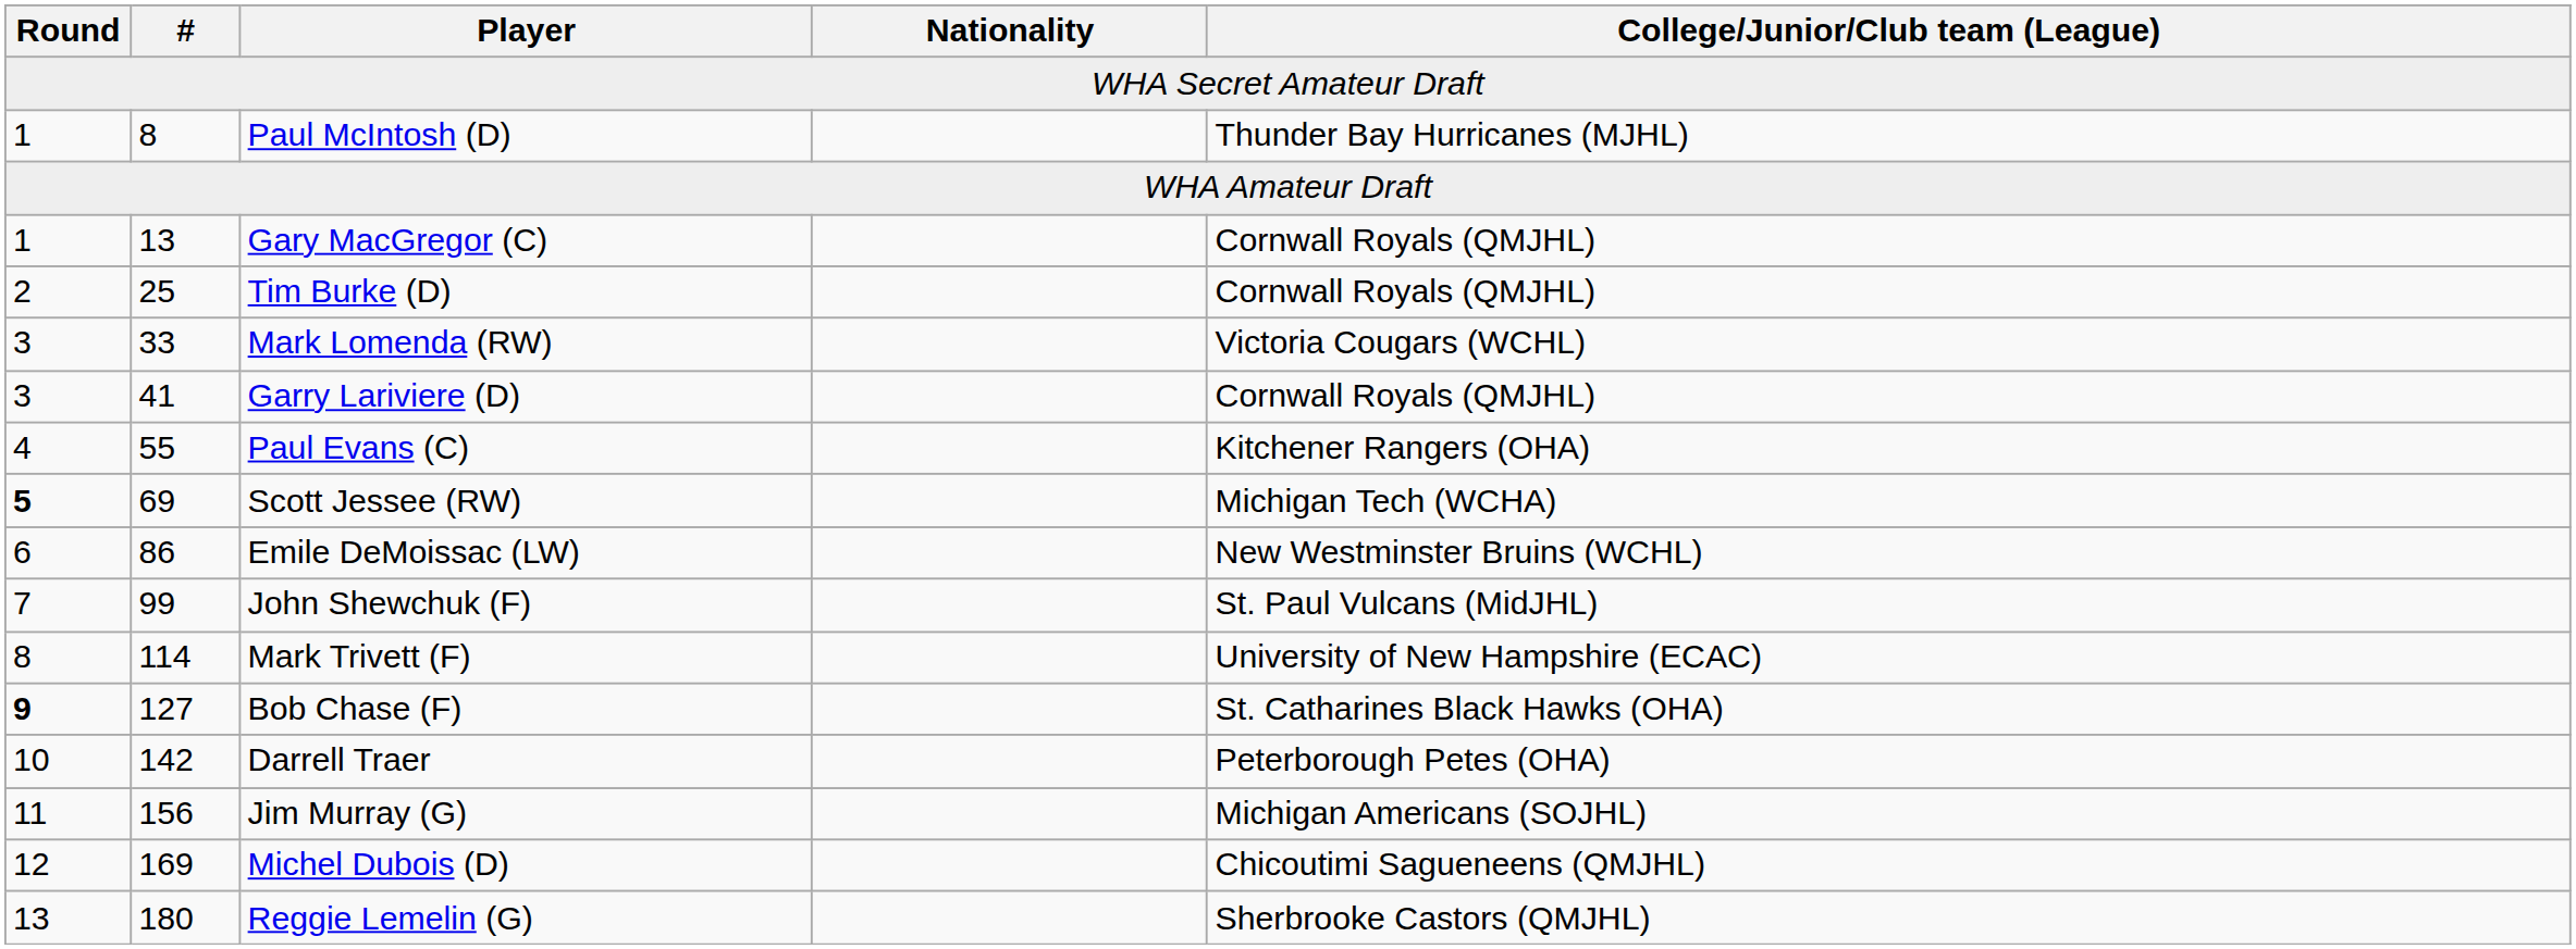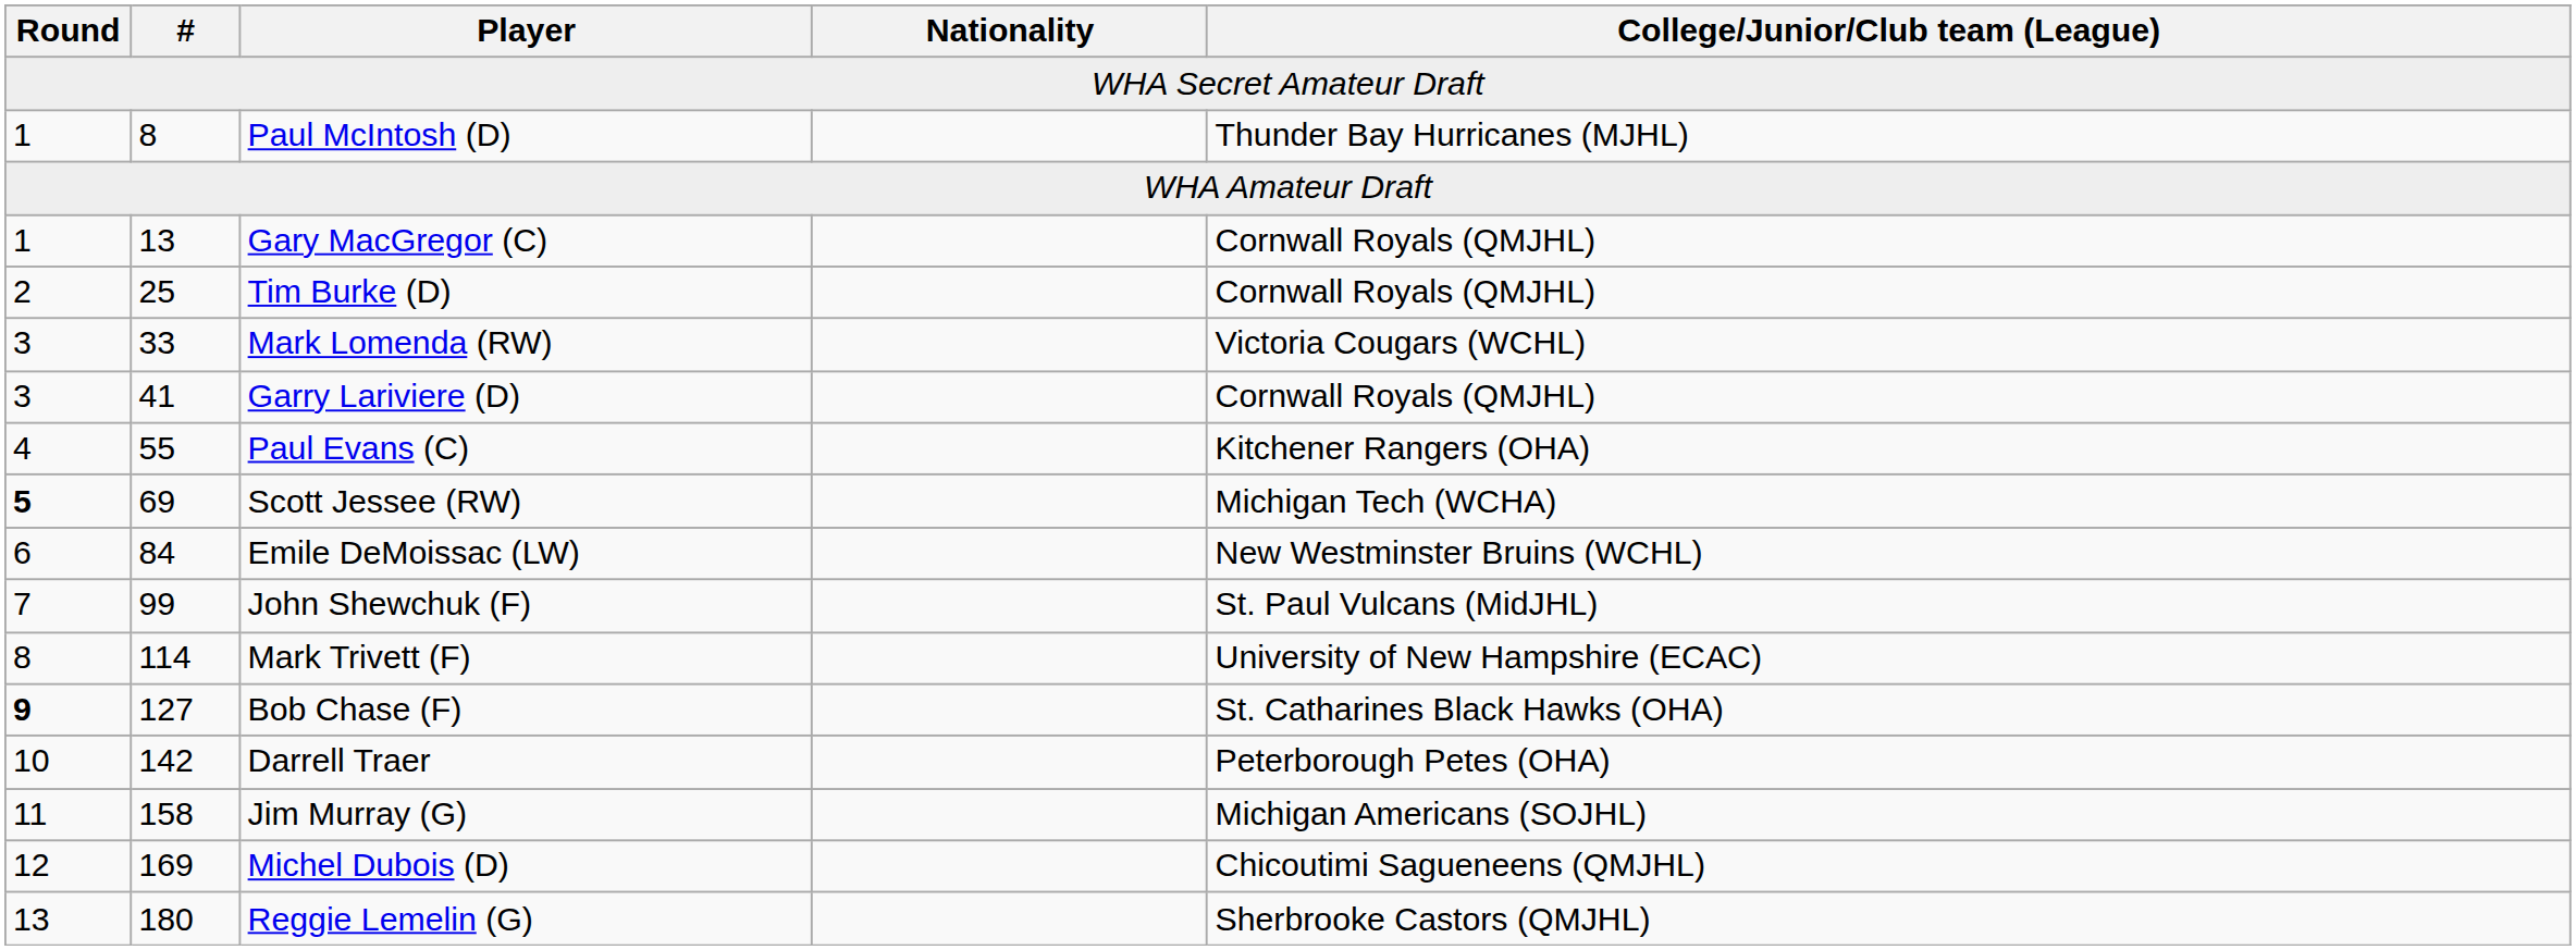 <table class="wikitable">
 <tr align="center">
 <th bgcolor="#DDDDFF" width="4.0%">Round</th>
 <th bgcolor="#DDDDFF" width="4.0%">#</th>
 <th bgcolor="#DDDDFF" width="21.0%">Player</th>
 <th bgcolor="#DDDDFF" width="14.5%">Nationality</th>
 <th bgcolor="#DDDDFF" width="50.0%">College/Junior/Club team (League)</th>
 </tr>
 <tr bgcolor="#eeeeee">
 <td colspan="5" align="center"><em>WHA Secret Amateur Draft</em></td>
 </tr>
 <tr>
 <td>1</td>
 <td>8</td>
 <td><a href='#'>Paul McIntosh</a> (D)</td>
 <td></td>
 <td>Thunder Bay Hurricanes (MJHL)</td>
 </tr>
 <tr bgcolor="#eeeeee">
 <td colspan="5" align="center"><em>WHA Amateur Draft</em></td>
 </tr>
 <tr>
 <td>1</td>
 <td>13</td>
 <td><a href='#'>Gary MacGregor</a> (C)</td>
 <td></td>
 <td>Cornwall Royals (QMJHL)</td>
 </tr>
 <tr>
 <td>2</td>
 <td>25</td>
 <td><a href='#'>Tim Burke</a> (D)</td>
 <td></td>
 <td>Cornwall Royals (QMJHL)</td>
 </tr>
 <tr>
 <td>3</td>
 <td>33</td>
 <td><a href='#'>Mark Lomenda</a> (RW)</td>
 <td></td>
 <td>Victoria Cougars (WCHL)</td>
 </tr>
 <tr>
 <td>3</td>
 <td>41</td>
 <td><a href='#'>Garry Lariviere</a> (D)</td>
 <td></td>
 <td>Cornwall Royals (QMJHL)</td>
 </tr>
 <tr>
 <td>4</td>
 <td>55</td>
 <td><a href='#'>Paul Evans</a> (C)</td>
 <td></td>
 <td>Kitchener Rangers (OHA)</td>
 </tr>
 <tr>
 <td><strong>5</strong></td>
 <td>69</td>
 <td>Scott Jessee (RW)</td>
 <td></td>
 <td>Michigan Tech (WCHA)</td>
 </tr>
 <tr>
 <td>6</td>
-<td>86</td>
+<td>84</td>
 <td>Emile DeMoissac (LW)</td>
 <td></td>
 <td>New Westminster Bruins (WCHL)</td>
 </tr>
 <tr>
 <td>7</td>
 <td>99</td>
 <td>John Shewchuk (F)</td>
 <td></td>
 <td>St. Paul Vulcans (MidJHL)</td>
 </tr>
 <tr>
 <td>8</td>
 <td>114</td>
 <td>Mark Trivett (F)</td>
 <td></td>
 <td>University of New Hampshire (ECAC)</td>
 </tr>
 <tr>
 <td><strong>9</strong></td>
 <td>127</td>
 <td>Bob Chase (F)</td>
 <td></td>
 <td>St. Catharines Black Hawks (OHA)</td>
 </tr>
 <tr>
 <td>10</td>
 <td>142</td>
 <td>Darrell Traer</td>
 <td></td>
 <td>Peterborough Petes (OHA)</td>
 </tr>
 <tr>
 <td>11</td>
-<td>156</td>
+<td>158</td>
 <td>Jim Murray (G)</td>
 <td></td>
 <td>Michigan Americans (SOJHL)</td>
 </tr>
 <tr>
 <td>12</td>
 <td>169</td>
 <td><a href='#'>Michel Dubois</a> (D)</td>
 <td></td>
 <td>Chicoutimi Sagueneens (QMJHL)</td>
 </tr>
 <tr>
 <td>13</td>
 <td>180</td>
 <td><a href='#'>Reggie Lemelin</a> (G)</td>
 <td></td>
 <td>Sherbrooke Castors (QMJHL)</td>
 </tr>
 </table>
